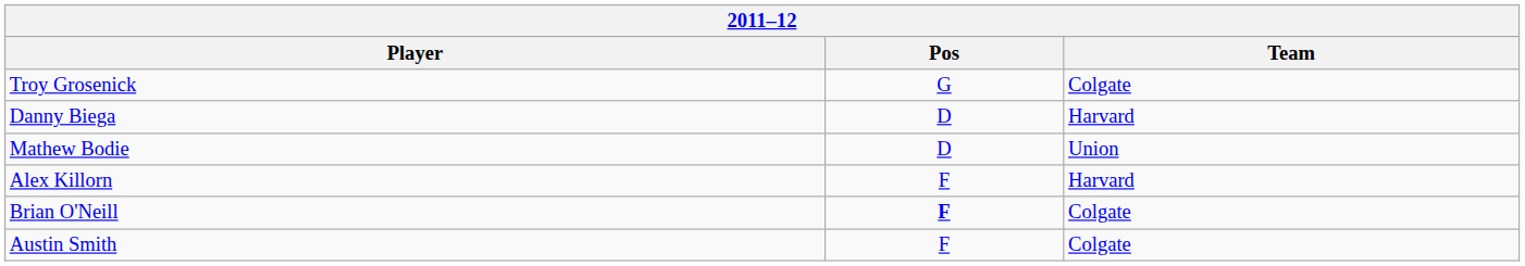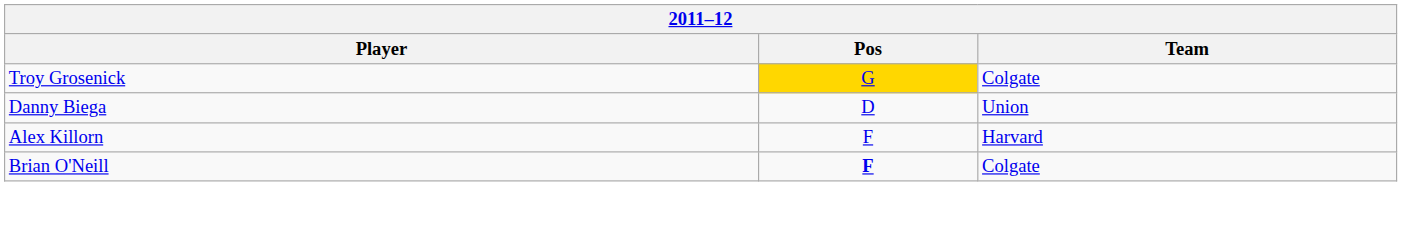 <table class="wikitable" width=95%>
 <tr>
 <th colspan=3><a href='#'>2011–12</a></th>
 </tr>
 <tr>
 <th>Player</th>
 <th>Pos</th>
 <th>Team</th>
 </tr>
 <tr>
 <td><a href='#'>Troy Grosenick</a></td>
-<td align=center><a href='#'>G</a></td>
+<td align=center style="background: gold;"><a href='#'>G</a></td>
 <td><a href='#'>Colgate</a></td>
 </tr>
 <tr>
 <td><a href='#'>Danny Biega</a></td>
-<td align=center><a href='#'>D</a></td>
-<td><a href='#'>Harvard</a></td>
-</tr>
-<tr>
-<td><a href='#'>Mathew Bodie</a></td>
 <td align=center><a href='#'>D</a></td>
 <td><a href='#'>Union</a></td>
 </tr>
 <tr>
 <td><a href='#'>Alex Killorn</a></td>
 <td align=center><a href='#'>F</a></td>
 <td><a href='#'>Harvard</a></td>
 </tr>
 <tr>
 <td><a href='#'>Brian O'Neill</a></td>
 <td align=center><strong><a href='#'>F</a></strong></td>
 <td><a href='#'>Colgate</a></td>
 </tr>
-<tr>
-<td><a href='#'>Austin Smith</a></td>
-<td align=center><a href='#'>F</a></td>
-<td><a href='#'>Colgate</a></td>
-</tr>
 </table>
